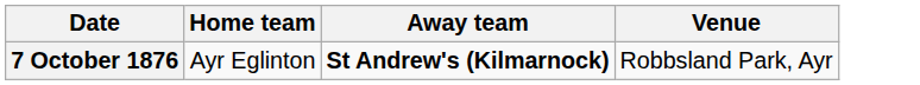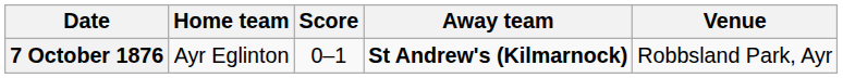 <table class="wikitable football-result-list" style="max-width: 80em; text-align: center">
 <tr>
 <th scope="col">Date</th>
 <th scope="col">Home team</th>
+<th scope="col">Score</th>
 <th scope="col">Away team</th>
 <th scope="col">Venue</th>
 </tr>
 <tr>
 <th scope="row">7 October 1876</th>
 <td align=right>Ayr Eglinton</td>
+<td>0–1</td>
 <td align=left><strong>St Andrew's (Kilmarnock)</strong></td>
 <td align=left>Robbsland Park, Ayr</td>
 </tr>
 </table>
